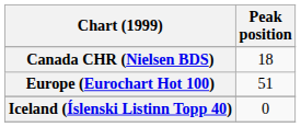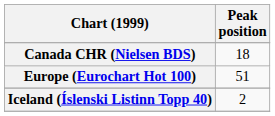 <table class="wikitable sortable plainrowheaders" style="text-align:center">
 <tr>
 <th>Chart (1999)</th>
 <th>Peak<br>position</th>
 </tr>
 <tr>
 </tr>
 <tr>
 </tr>
 <tr>
 </tr>
 <tr>
 </tr>
 <tr>
 <th scope="row">Canada CHR (<a href='#'>Nielsen BDS</a>)</th>
 <td>18</td>
 </tr>
 <tr>
 <th scope="row">Europe (<a href='#'>Eurochart Hot 100</a>)</th>
 <td>51</td>
 </tr>
 <tr>
 </tr>
 <tr>
 <th scope="row">Iceland (<a href='#'>Íslenski Listinn Topp 40</a>)</th>
-<td>0</td>
+<td>2</td>
 </tr>
 <tr>
 </tr>
 <tr>
 </tr>
 <tr>
 </tr>
 <tr>
 </tr>
 <tr>
 </tr>
 <tr>
 </tr>
 <tr>
 </tr>
 </table>
